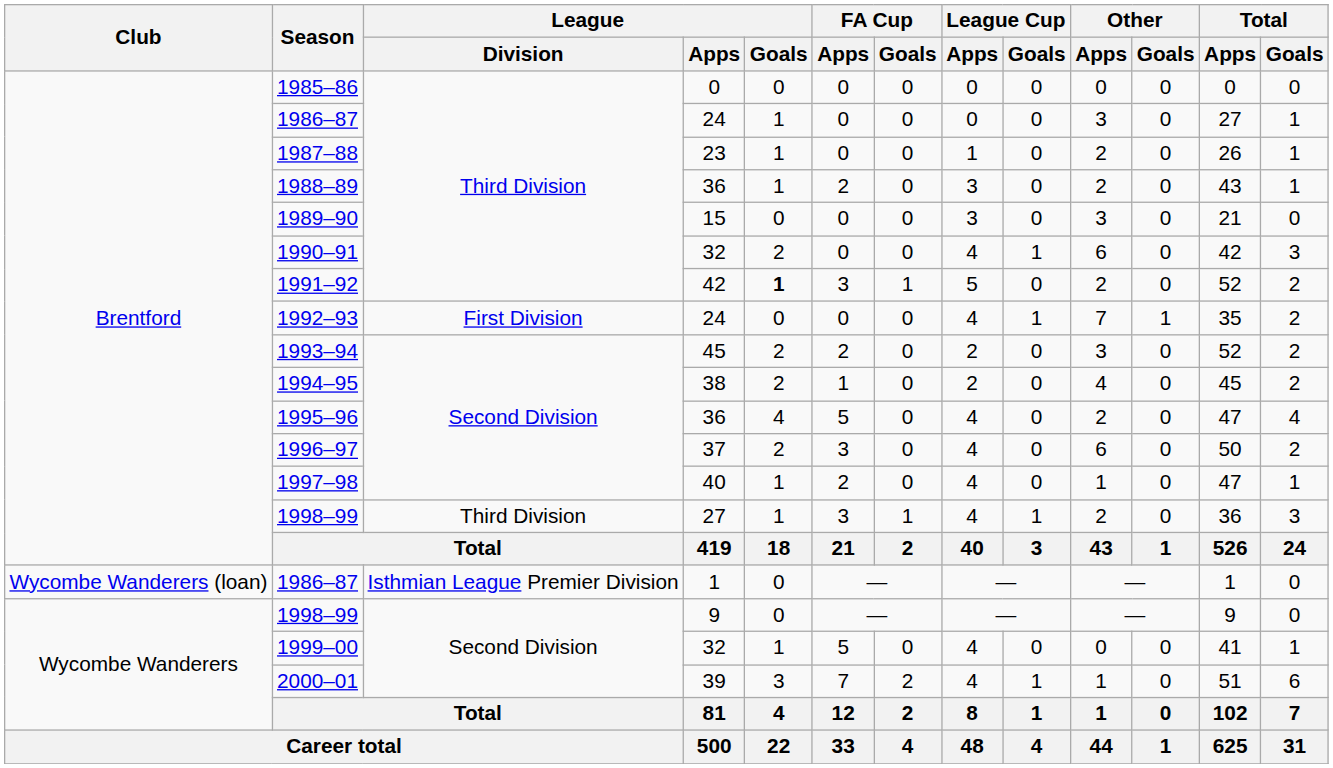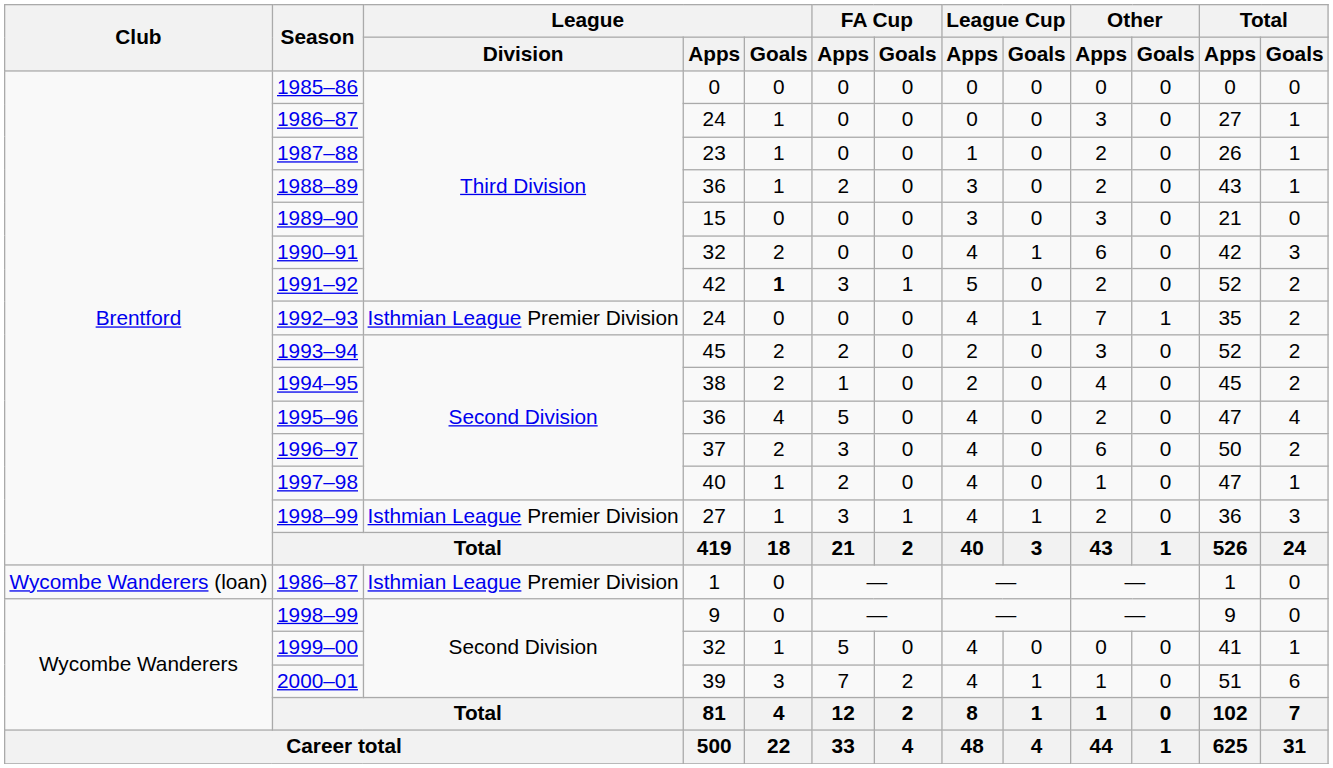 <table class="wikitable" style="text-align: center;">
 <tr>
 <th rowspan="2">Club</th>
 <th rowspan="2">Season</th>
 <th colspan="3">League</th>
 <th colspan="2">FA Cup</th>
 <th colspan="2">League Cup</th>
 <th colspan="2">Other</th>
 <th colspan="2">Total</th>
 </tr>
 <tr>
 <th>Division</th>
 <th>Apps</th>
 <th>Goals</th>
 <th>Apps</th>
 <th>Goals</th>
 <th>Apps</th>
 <th>Goals</th>
 <th>Apps</th>
 <th>Goals</th>
 <th>Apps</th>
 <th>Goals</th>
 </tr>
 <tr>
 <td rowspan="15"><a href='#'>Brentford</a></td>
 <td><a href='#'>1985–86</a></td>
 <td rowspan="7"><a href='#'>Third Division</a></td>
 <td>0</td>
 <td>0</td>
 <td>0</td>
 <td>0</td>
 <td>0</td>
 <td>0</td>
 <td>0</td>
 <td>0</td>
 <td>0</td>
 <td>0</td>
 </tr>
 <tr>
 <td><a href='#'>1986–87</a></td>
 <td>24</td>
 <td>1</td>
 <td>0</td>
 <td>0</td>
 <td>0</td>
 <td>0</td>
 <td>3</td>
 <td>0</td>
 <td>27</td>
 <td>1</td>
 </tr>
 <tr>
 <td><a href='#'>1987–88</a></td>
 <td>23</td>
 <td>1</td>
 <td>0</td>
 <td>0</td>
 <td>1</td>
 <td>0</td>
 <td>2</td>
 <td>0</td>
 <td>26</td>
 <td>1</td>
 </tr>
 <tr>
 <td><a href='#'>1988–89</a></td>
 <td>36</td>
 <td>1</td>
 <td>2</td>
 <td>0</td>
 <td>3</td>
 <td>0</td>
 <td>2</td>
 <td>0</td>
 <td>43</td>
 <td>1</td>
 </tr>
 <tr>
 <td><a href='#'>1989–90</a></td>
 <td>15</td>
 <td>0</td>
 <td>0</td>
 <td>0</td>
 <td>3</td>
 <td>0</td>
 <td>3</td>
 <td>0</td>
 <td>21</td>
 <td>0</td>
 </tr>
 <tr>
 <td><a href='#'>1990–91</a></td>
 <td>32</td>
 <td>2</td>
 <td>0</td>
 <td>0</td>
 <td>4</td>
 <td>1</td>
 <td>6</td>
 <td>0</td>
 <td>42</td>
 <td>3</td>
 </tr>
 <tr>
 <td><a href='#'>1991–92</a></td>
 <td>42</td>
 <td><strong>1</strong></td>
 <td>3</td>
 <td>1</td>
 <td>5</td>
 <td>0</td>
 <td>2</td>
 <td>0</td>
 <td>52</td>
 <td>2</td>
 </tr>
 <tr>
 <td><a href='#'>1992–93</a></td>
-<td><a href='#'>First Division</a></td>
+<td><a href='#'>Isthmian League</a> Premier Division</td>
 <td>24</td>
 <td>0</td>
 <td>0</td>
 <td>0</td>
 <td>4</td>
 <td>1</td>
 <td>7</td>
 <td>1</td>
 <td>35</td>
 <td>2</td>
 </tr>
 <tr>
 <td><a href='#'>1993–94</a></td>
 <td rowspan="5"><a href='#'>Second Division</a></td>
 <td>45</td>
 <td>2</td>
 <td>2</td>
 <td>0</td>
 <td>2</td>
 <td>0</td>
 <td>3</td>
 <td>0</td>
 <td>52</td>
 <td>2</td>
 </tr>
 <tr>
 <td><a href='#'>1994–95</a></td>
 <td>38</td>
 <td>2</td>
 <td>1</td>
 <td>0</td>
 <td>2</td>
 <td>0</td>
 <td>4</td>
 <td>0</td>
 <td>45</td>
 <td>2</td>
 </tr>
 <tr>
 <td><a href='#'>1995–96</a></td>
 <td>36</td>
 <td>4</td>
 <td>5</td>
 <td>0</td>
 <td>4</td>
 <td>0</td>
 <td>2</td>
 <td>0</td>
 <td>47</td>
 <td>4</td>
 </tr>
 <tr>
 <td><a href='#'>1996–97</a></td>
 <td>37</td>
 <td>2</td>
 <td>3</td>
 <td>0</td>
 <td>4</td>
 <td>0</td>
 <td>6</td>
 <td>0</td>
 <td>50</td>
 <td>2</td>
 </tr>
 <tr>
 <td><a href='#'>1997–98</a></td>
 <td>40</td>
 <td>1</td>
 <td>2</td>
 <td>0</td>
 <td>4</td>
 <td>0</td>
 <td>1</td>
 <td>0</td>
 <td>47</td>
 <td>1</td>
 </tr>
 <tr>
 <td><a href='#'>1998–99</a></td>
-<td>Third Division</td>
+<td><a href='#'>Isthmian League</a> Premier Division</td>
 <td>27</td>
 <td>1</td>
 <td>3</td>
 <td>1</td>
 <td>4</td>
 <td>1</td>
 <td>2</td>
 <td>0</td>
 <td>36</td>
 <td>3</td>
 </tr>
 <tr>
 <th colspan="2">Total</th>
 <th>419</th>
 <th>18</th>
 <th>21</th>
 <th>2</th>
 <th>40</th>
 <th>3</th>
 <th>43</th>
 <th>1</th>
 <th>526</th>
 <th>24</th>
 </tr>
 <tr>
 <td><a href='#'>Wycombe Wanderers</a> (loan)</td>
 <td><a href='#'>1986–87</a></td>
 <td><a href='#'>Isthmian League</a> Premier Division</td>
 <td>1</td>
 <td>0</td>
 <td colspan="2">—</td>
 <td colspan="2">—</td>
 <td colspan="2">—</td>
 <td>1</td>
 <td>0</td>
 </tr>
 <tr>
 <td rowspan="4">Wycombe Wanderers</td>
 <td><a href='#'>1998–99</a></td>
 <td rowspan="3">Second Division</td>
 <td>9</td>
 <td>0</td>
 <td colspan="2">—</td>
 <td colspan="2">—</td>
 <td colspan="2">—</td>
 <td>9</td>
 <td>0</td>
 </tr>
 <tr>
 <td><a href='#'>1999–00</a></td>
 <td>32</td>
 <td>1</td>
 <td>5</td>
 <td>0</td>
 <td>4</td>
 <td>0</td>
 <td>0</td>
 <td>0</td>
 <td>41</td>
 <td>1</td>
 </tr>
 <tr>
 <td><a href='#'>2000–01</a></td>
 <td>39</td>
 <td>3</td>
 <td>7</td>
 <td>2</td>
 <td>4</td>
 <td>1</td>
 <td>1</td>
 <td>0</td>
 <td>51</td>
 <td>6</td>
 </tr>
 <tr>
 <th colspan="2">Total</th>
 <th>81</th>
 <th>4</th>
 <th>12</th>
 <th>2</th>
 <th>8</th>
 <th>1</th>
 <th>1</th>
 <th>0</th>
 <th>102</th>
 <th>7</th>
 </tr>
 <tr>
 <th colspan="3">Career total</th>
 <th>500</th>
 <th>22</th>
 <th>33</th>
 <th>4</th>
 <th>48</th>
 <th>4</th>
 <th>44</th>
 <th>1</th>
 <th>625</th>
 <th>31</th>
 </tr>
 </table>
